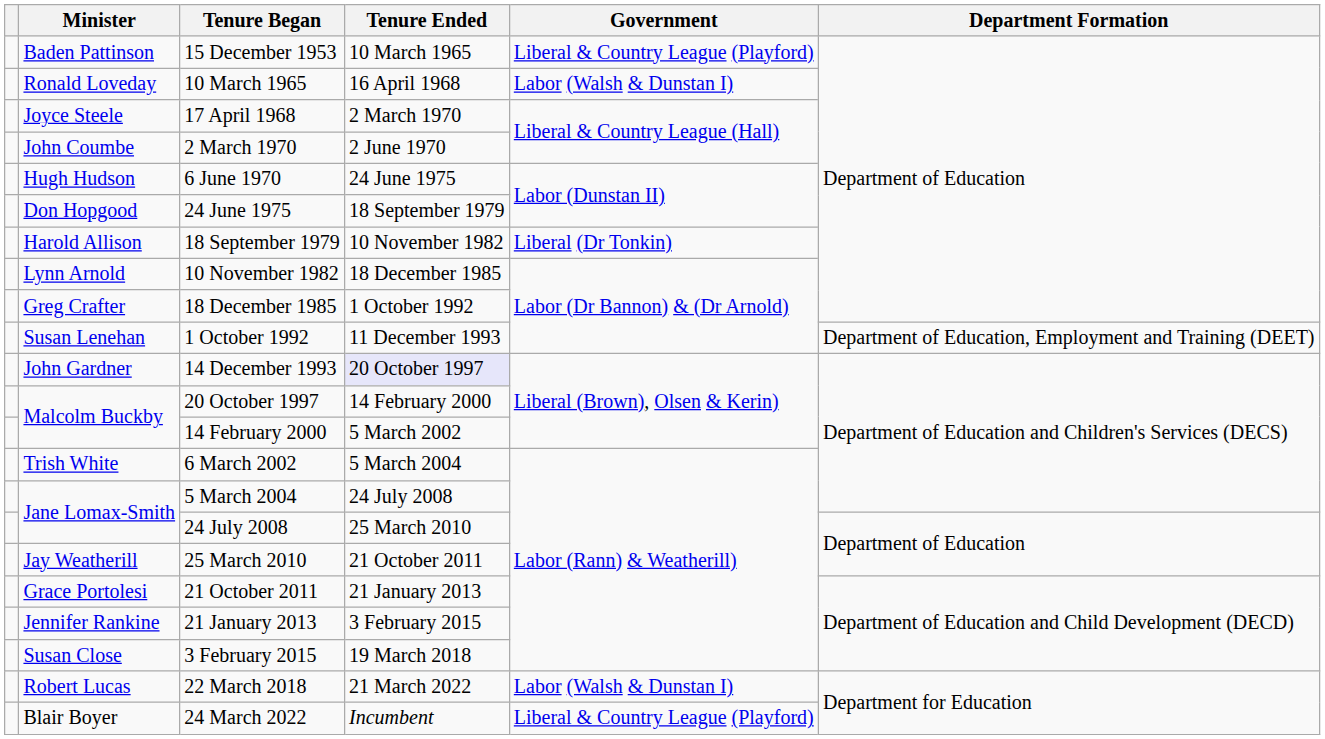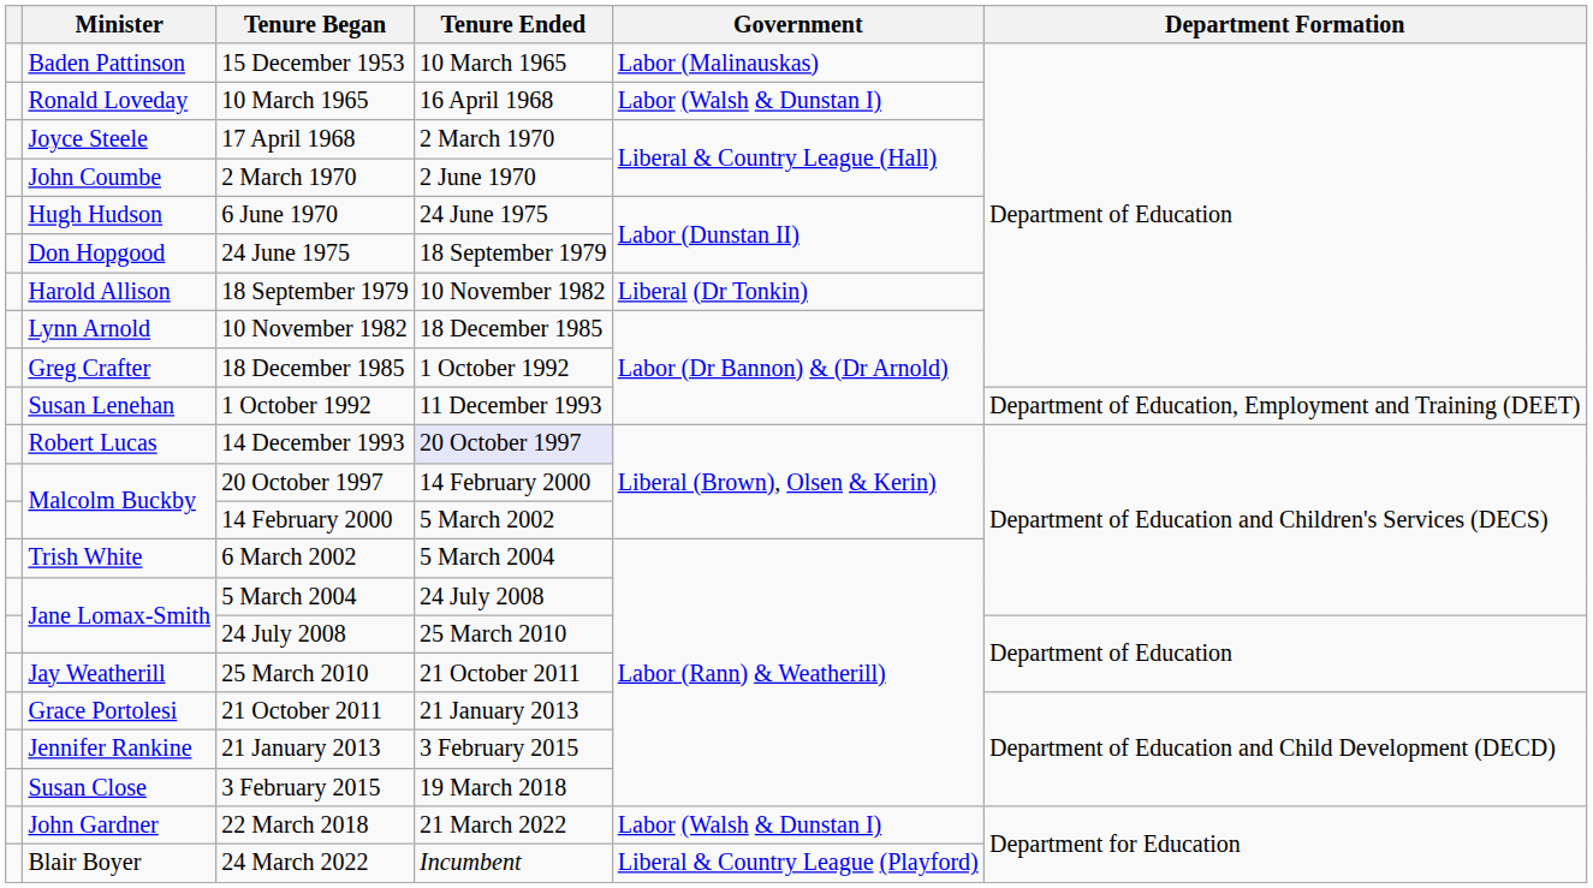 <table class="wikitable">
 <tr>
 <th></th>
 <th>Minister</th>
 <th>Tenure Began</th>
 <th>Tenure Ended</th>
 <th>Government</th>
 <th>Department Formation</th>
 </tr>
 <tr>
 <td> </td>
 <td><a href='#'>Baden Pattinson</a></td>
 <td>15 December 1953</td>
 <td>10 March 1965</td>
-<td><a href='#'>Liberal & Country League</a> <a href='#'>(Playford)</a></td>
+<td><a href='#'>Labor (Malinauskas)</a></td>
 <td rowspan="9">Department of Education</td>
 </tr>
 <tr>
 <td> </td>
 <td><a href='#'>Ronald Loveday</a></td>
 <td>10 March 1965</td>
 <td>16 April 1968</td>
 <td><a href='#'>Labor</a> <a href='#'>(Walsh</a> <a href='#'>& Dunstan I)</a></td>
 </tr>
 <tr>
 <td> </td>
 <td><a href='#'>Joyce Steele</a></td>
 <td>17 April 1968</td>
 <td>2 March 1970</td>
 <td rowspan="2"><a href='#'>Liberal & Country League (Hall)</a></td>
 </tr>
 <tr>
 <td> </td>
 <td><a href='#'>John Coumbe</a></td>
 <td>2 March 1970</td>
 <td>2 June 1970</td>
 </tr>
 <tr>
 <td> </td>
 <td><a href='#'>Hugh Hudson</a></td>
 <td>6 June 1970</td>
 <td>24 June 1975</td>
 <td rowspan="2"><a href='#'>Labor (Dunstan II)</a></td>
 </tr>
 <tr>
 <td> </td>
 <td><a href='#'>Don Hopgood</a></td>
 <td>24 June 1975</td>
 <td>18 September 1979</td>
 </tr>
 <tr>
 <td> </td>
 <td><a href='#'>Harold Allison</a></td>
 <td>18 September 1979</td>
 <td>10 November 1982</td>
 <td><a href='#'>Liberal</a> <a href='#'>(Dr Tonkin)</a></td>
 </tr>
 <tr>
 <td> </td>
 <td><a href='#'>Lynn Arnold</a></td>
 <td>10 November 1982</td>
 <td>18 December 1985</td>
 <td rowspan="3"><a href='#'>Labor (Dr Bannon)</a> <a href='#'>& (Dr Arnold)</a></td>
 </tr>
 <tr>
 <td> </td>
 <td><a href='#'>Greg Crafter</a></td>
 <td>18 December 1985</td>
 <td>1 October 1992</td>
 </tr>
 <tr>
 <td> </td>
 <td><a href='#'>Susan Lenehan</a></td>
 <td>1 October 1992</td>
 <td>11 December 1993</td>
 <td>Department of Education, Employment and Training (DEET)</td>
 </tr>
 <tr>
 <td> </td>
-<td><a href='#'>John Gardner</a></td>
+<td><a href='#'>Robert Lucas</a></td>
 <td>14 December 1993</td>
 <td style="background: lavender;">20 October 1997</td>
 <td rowspan="3"><a href='#'>Liberal (Brown)</a>, <a href='#'>Olsen</a> <a href='#'>& Kerin)</a></td>
 <td rowspan="5">Department of Education and Children's Services (DECS)</td>
 </tr>
 <tr>
 <td> </td>
 <td rowspan="2"><a href='#'>Malcolm Buckby</a></td>
 <td>20 October 1997</td>
 <td>14 February 2000</td>
 </tr>
 <tr>
 <td></td>
 <td>14 February 2000</td>
 <td>5 March 2002</td>
 </tr>
 <tr>
 <td> </td>
 <td><a href='#'>Trish White</a></td>
 <td>6 March 2002</td>
 <td>5 March 2004</td>
 <td rowspan="7"><a href='#'>Labor (Rann)</a> <a href='#'>& Weatherill)</a></td>
 </tr>
 <tr>
 <td> </td>
 <td rowspan="2"><a href='#'>Jane Lomax-Smith</a></td>
 <td>5 March 2004</td>
 <td>24 July 2008</td>
 </tr>
 <tr>
 <td></td>
 <td>24 July 2008</td>
 <td>25 March 2010</td>
 <td rowspan="2">Department of Education</td>
 </tr>
 <tr>
 <td> </td>
 <td><a href='#'>Jay Weatherill</a></td>
 <td>25 March 2010</td>
 <td>21 October 2011</td>
 </tr>
 <tr>
 <td> </td>
 <td><a href='#'>Grace Portolesi</a></td>
 <td>21 October 2011</td>
 <td>21 January 2013</td>
 <td rowspan="3">Department of Education and Child Development (DECD)</td>
 </tr>
 <tr>
 <td> </td>
 <td><a href='#'>Jennifer Rankine</a></td>
 <td>21 January 2013</td>
 <td>3 February 2015</td>
 </tr>
 <tr>
 <td> </td>
 <td><a href='#'>Susan Close</a></td>
 <td>3 February 2015</td>
 <td>19 March 2018</td>
 </tr>
 <tr>
 <td> </td>
-<td><a href='#'>Robert Lucas</a></td>
+<td><a href='#'>John Gardner</a></td>
 <td>22 March 2018</td>
 <td>21 March 2022</td>
 <td><a href='#'>Labor</a> <a href='#'>(Walsh</a> <a href='#'>& Dunstan I)</a></td>
 <td rowspan="2">Department for Education</td>
 </tr>
 <tr>
 <td> </td>
 <td>Blair Boyer</td>
 <td>24 March 2022</td>
 <td><em>Incumbent</em></td>
 <td><a href='#'>Liberal & Country League</a> <a href='#'>(Playford)</a></td>
 </tr>
 </table>
